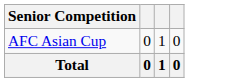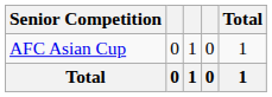 <table class="wikitable" style="text-align: center;">
 <tr>
 <th>Senior Competition</th>
 <th></th>
 <th></th>
 <th></th>
+<th>Total</th>
 </tr>
 <tr>
 <td align=left><a href='#'>AFC Asian Cup</a></td>
 <td>0</td>
 <td>1</td>
 <td>0</td>
+<td>1</td>
 </tr>
 <tr>
 <th>Total</th>
 <th>0</th>
 <th>1</th>
 <th>0</th>
+<th>1</th>
 </tr>
 </table>
